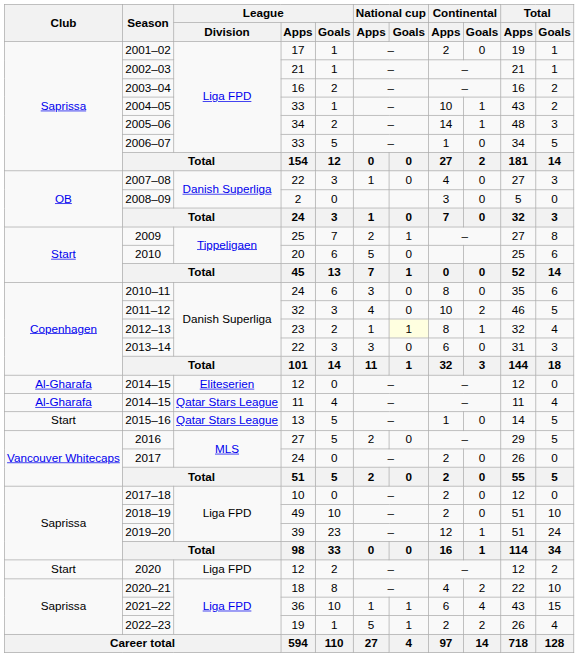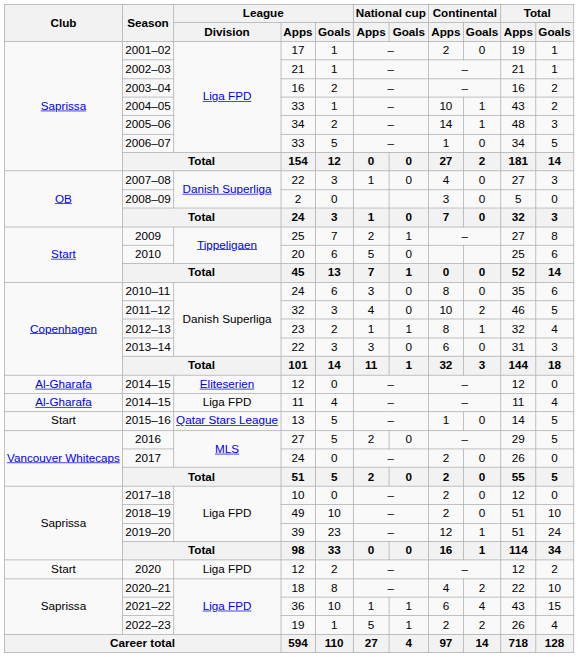 <table class="wikitable" style="text-align:center">
 <tr>
 <th rowspan="2">Club</th>
 <th rowspan="2">Season</th>
 <th colspan="3">League</th>
 <th colspan="2">National cup</th>
 <th colspan="2">Continental</th>
 <th colspan="2">Total</th>
 </tr>
 <tr>
 <th>Division</th>
 <th>Apps</th>
 <th>Goals</th>
 <th>Apps</th>
 <th>Goals</th>
 <th>Apps</th>
 <th>Goals</th>
 <th>Apps</th>
 <th>Goals</th>
 </tr>
 <tr>
 <td rowspan="7"><a href='#'>Saprissa</a></td>
 <td>2001–02</td>
 <td rowspan="6"><a href='#'>Liga FPD</a></td>
 <td>17</td>
 <td>1</td>
 <td colspan="2">–</td>
 <td>2</td>
 <td>0</td>
 <td>19</td>
 <td>1</td>
 </tr>
 <tr>
 <td>2002–03</td>
 <td>21</td>
 <td>1</td>
 <td colspan="2">–</td>
 <td colspan="2">–</td>
 <td>21</td>
 <td>1</td>
 </tr>
 <tr>
 <td>2003–04</td>
 <td>16</td>
 <td>2</td>
 <td colspan="2">–</td>
 <td colspan="2">–</td>
 <td>16</td>
 <td>2</td>
 </tr>
 <tr>
 <td>2004–05</td>
 <td>33</td>
 <td>1</td>
 <td colspan="2">–</td>
 <td>10</td>
 <td>1</td>
 <td>43</td>
 <td>2</td>
 </tr>
 <tr>
 <td>2005–06</td>
 <td>34</td>
 <td>2</td>
 <td colspan="2">–</td>
 <td>14</td>
 <td>1</td>
 <td>48</td>
 <td>3</td>
 </tr>
 <tr>
 <td>2006–07</td>
 <td>33</td>
 <td>5</td>
 <td colspan="2">–</td>
 <td>1</td>
 <td>0</td>
 <td>34</td>
 <td>5</td>
 </tr>
 <tr>
 <th colspan="2">Total</th>
 <th>154</th>
 <th>12</th>
 <th>0</th>
 <th>0</th>
 <th>27</th>
 <th>2</th>
 <th>181</th>
 <th>14</th>
 </tr>
 <tr>
 <td rowspan="3"><a href='#'>OB</a></td>
 <td>2007–08</td>
 <td rowspan="2"><a href='#'>Danish Superliga</a></td>
 <td>22</td>
 <td>3</td>
 <td>1</td>
 <td>0</td>
 <td>4</td>
 <td>0</td>
 <td>27</td>
 <td>3</td>
 </tr>
 <tr>
 <td>2008–09</td>
 <td>2</td>
 <td>0</td>
 <td></td>
 <td></td>
 <td>3</td>
 <td>0</td>
 <td>5</td>
 <td>0</td>
 </tr>
 <tr>
 <th colspan="2">Total</th>
 <th>24</th>
 <th>3</th>
 <th>1</th>
 <th>0</th>
 <th>7</th>
 <th>0</th>
 <th>32</th>
 <th>3</th>
 </tr>
 <tr>
 <td rowspan="3"><a href='#'>Start</a></td>
 <td>2009</td>
 <td rowspan="2"><a href='#'>Tippeligaen</a></td>
 <td>25</td>
 <td>7</td>
 <td>2</td>
 <td>1</td>
 <td colspan="2">–</td>
 <td>27</td>
 <td>8</td>
 </tr>
 <tr>
 <td>2010</td>
 <td>20</td>
 <td>6</td>
 <td>5</td>
 <td>0</td>
 <td></td>
 <td></td>
 <td>25</td>
 <td>6</td>
 </tr>
 <tr>
 <th colspan="2">Total</th>
 <th>45</th>
 <th>13</th>
 <th>7</th>
 <th>1</th>
 <th>0</th>
 <th>0</th>
 <th>52</th>
 <th>14</th>
 </tr>
 <tr>
 <td rowspan="5"><a href='#'>Copenhagen</a></td>
 <td>2010–11</td>
 <td rowspan="4">Danish Superliga</td>
 <td>24</td>
 <td>6</td>
 <td>3</td>
 <td>0</td>
 <td>8</td>
 <td>0</td>
 <td>35</td>
 <td>6</td>
 </tr>
 <tr>
 <td>2011–12</td>
 <td>32</td>
 <td>3</td>
 <td>4</td>
 <td>0</td>
 <td>10</td>
 <td>2</td>
 <td>46</td>
 <td>5</td>
 </tr>
 <tr>
 <td>2012–13</td>
 <td>23</td>
 <td>2</td>
 <td>1</td>
-<td style="background: lightyellow;">1</td>
+<td>1</td>
 <td>8</td>
 <td>1</td>
 <td>32</td>
 <td>4</td>
 </tr>
 <tr>
 <td>2013–14</td>
 <td>22</td>
 <td>3</td>
 <td>3</td>
 <td>0</td>
 <td>6</td>
 <td>0</td>
 <td>31</td>
 <td>3</td>
 </tr>
 <tr>
 <th colspan="2">Total</th>
 <th>101</th>
 <th>14</th>
 <th>11</th>
 <th>1</th>
 <th>32</th>
 <th>3</th>
 <th>144</th>
 <th>18</th>
 </tr>
 <tr>
 <td><a href='#'>Al-Gharafa</a></td>
 <td>2014–15</td>
 <td><a href='#'>Eliteserien</a></td>
 <td>12</td>
 <td>0</td>
 <td colspan="2">–</td>
 <td colspan="2">–</td>
 <td>12</td>
 <td>0</td>
 </tr>
 <tr>
 <td><a href='#'>Al-Gharafa</a></td>
 <td>2014–15</td>
-<td><a href='#'>Qatar Stars League</a></td>
+<td>Liga FPD</td>
 <td>11</td>
 <td>4</td>
 <td colspan="2">–</td>
 <td colspan="2">–</td>
 <td>11</td>
 <td>4</td>
 </tr>
 <tr>
 <td>Start</td>
 <td>2015–16</td>
 <td><a href='#'>Qatar Stars League</a></td>
 <td>13</td>
 <td>5</td>
 <td colspan="2">–</td>
 <td>1</td>
 <td>0</td>
 <td>14</td>
 <td>5</td>
 </tr>
 <tr>
 <td rowspan="3"><a href='#'>Vancouver Whitecaps</a></td>
 <td>2016</td>
 <td rowspan="2"><a href='#'>MLS</a></td>
 <td>27</td>
 <td>5</td>
 <td>2</td>
 <td>0</td>
 <td colspan="2">–</td>
 <td>29</td>
 <td>5</td>
 </tr>
 <tr>
 <td>2017</td>
 <td>24</td>
 <td>0</td>
 <td colspan="2">–</td>
 <td>2</td>
 <td>0</td>
 <td>26</td>
 <td>0</td>
 </tr>
 <tr>
 <th colspan="2">Total</th>
 <th>51</th>
 <th>5</th>
 <th>2</th>
 <th>0</th>
 <th>2</th>
 <th>0</th>
 <th>55</th>
 <th>5</th>
 </tr>
 <tr>
 <td rowspan="4">Saprissa</td>
 <td>2017–18</td>
 <td rowspan="3">Liga FPD</td>
 <td>10</td>
 <td>0</td>
 <td colspan="2">–</td>
 <td>2</td>
 <td>0</td>
 <td>12</td>
 <td>0</td>
 </tr>
 <tr>
 <td>2018–19</td>
 <td>49</td>
 <td>10</td>
 <td colspan="2">–</td>
 <td>2</td>
 <td>0</td>
 <td>51</td>
 <td>10</td>
 </tr>
 <tr>
 <td>2019–20</td>
 <td>39</td>
 <td>23</td>
 <td colspan="2">–</td>
 <td>12</td>
 <td>1</td>
 <td>51</td>
 <td>24</td>
 </tr>
 <tr>
 <th colspan="2">Total</th>
 <th>98</th>
 <th>33</th>
 <th>0</th>
 <th>0</th>
 <th>16</th>
 <th>1</th>
 <th>114</th>
 <th>34</th>
 </tr>
 <tr>
 <td>Start</td>
 <td>2020</td>
 <td>Liga FPD</td>
 <td>12</td>
 <td>2</td>
 <td colspan="2">–</td>
 <td colspan="2">–</td>
 <td>12</td>
 <td>2</td>
 </tr>
 <tr>
 <td rowspan="3">Saprissa</td>
 <td>2020–21</td>
 <td rowspan="3"><a href='#'>Liga FPD</a></td>
 <td>18</td>
 <td>8</td>
 <td colspan="2">–</td>
 <td>4</td>
 <td>2</td>
 <td>22</td>
 <td>10</td>
 </tr>
 <tr>
 <td>2021–22</td>
 <td>36</td>
 <td>10</td>
 <td>1</td>
 <td>1</td>
 <td>6</td>
 <td>4</td>
 <td>43</td>
 <td>15</td>
 </tr>
 <tr>
 <td>2022–23</td>
 <td>19</td>
 <td>1</td>
 <td>5</td>
 <td>1</td>
 <td>2</td>
 <td>2</td>
 <td>26</td>
 <td>4</td>
 </tr>
 <tr>
 <th colspan="3">Career total</th>
 <th>594</th>
 <th>110</th>
 <th>27</th>
 <th>4</th>
 <th>97</th>
 <th>14</th>
 <th>718</th>
 <th>128</th>
 </tr>
 </table>
